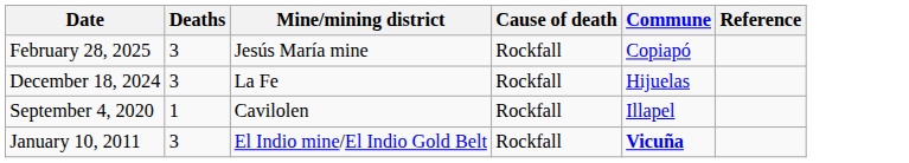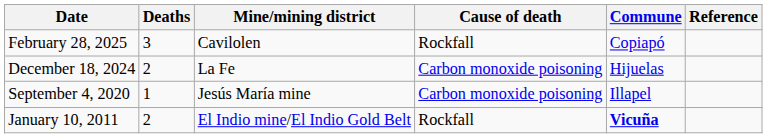 <table class="wikitable sortable">
 <tr>
 <th>Date</th>
 <th>Deaths</th>
 <th>Mine/mining district</th>
 <th>Cause of death</th>
 <th><a href='#'>Commune</a></th>
 <th>Reference</th>
 </tr>
 <tr>
 <td>February 28, 2025</td>
 <td>3</td>
-<td>Jesús María mine</td>
+<td>Cavilolen</td>
 <td>Rockfall</td>
 <td><a href='#'>Copiapó</a></td>
 <td></td>
 </tr>
 <tr>
 <td>December 18, 2024</td>
-<td>3</td>
+<td>2</td>
 <td>La Fe</td>
-<td>Rockfall</td>
+<td><a href='#'>Carbon monoxide poisoning</a></td>
 <td><a href='#'>Hijuelas</a></td>
 <td></td>
 </tr>
 <tr>
 <td>September 4, 2020</td>
 <td>1</td>
-<td>Cavilolen</td>
-<td>Rockfall</td>
+<td>Jesús María mine</td>
+<td><a href='#'>Carbon monoxide poisoning</a></td>
 <td><a href='#'>Illapel</a></td>
 <td></td>
 </tr>
 <tr>
 <td>January 10, 2011</td>
-<td>3</td>
+<td>2</td>
 <td><a href='#'>El Indio mine</a>/<a href='#'>El Indio Gold Belt</a></td>
 <td>Rockfall</td>
 <td><strong><a href='#'>Vicuña</a></strong></td>
 <td></td>
 </tr>
 </table>
